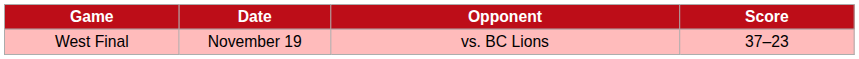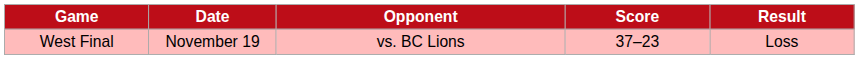 <table class="wikitable sortable">
 <tr>
 <th style="background:#bd0d18;color:#FFFFFF;"  width="10%">Game</th>
 <th style="background:#bd0d18;color:#FFFFFF;"  width="8%">Date</th>
 <th style="background:#bd0d18;color:#FFFFFF;"  width="20%">Opponent</th>
 <th style="background:#bd0d18;color:#FFFFFF;"  width="10%">Score</th>
+<th style="background:#bd0d18;color:#FFFFFF;"  width="10%">Result</th>
 </tr>
 <tr align="center" bgcolor="#ffbbbb">
 <td>West Final</td>
 <td>November 19</td>
 <td>vs. BC Lions</td>
 <td>37–23</td>
+<td>Loss</td>
 </tr>
 </table>
